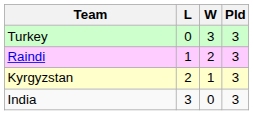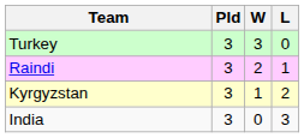 <table class="wikitable" style="text-align:center">
 <tr>
 <th style="width:200px;">Team</th>
+<th style="width:20px;">Pld</th>
+<th style="width:20px;">W</th>
 <th style="width:20px;">L</th>
-<th style="width:20px;">W</th>
-<th style="width:20px;">Pld</th>
 </tr>
 <tr style="background:#cfc">
 <td style="text-align:left;"> Turkey</td>
-<td>0</td>
 <td>3</td>
 <td>3</td>
+<td>0</td>
 </tr>
 <tr style="background:#fcf;">
 <td style="text-align:left;"> <a href='#'>Raindi</a></td>
+<td>3</td>
+<td>2</td>
 <td>1</td>
-<td>2</td>
-<td>3</td>
 </tr>
 <tr style="background:#ffc">
 <td style="text-align:left;"> Kyrgyzstan</td>
+<td>3</td>
+<td>1</td>
 <td>2</td>
-<td>1</td>
-<td>3</td>
 </tr>
 <tr>
 <td style="text-align:left;"> India</td>
 <td>3</td>
 <td>0</td>
 <td>3</td>
 </tr>
 </table>
